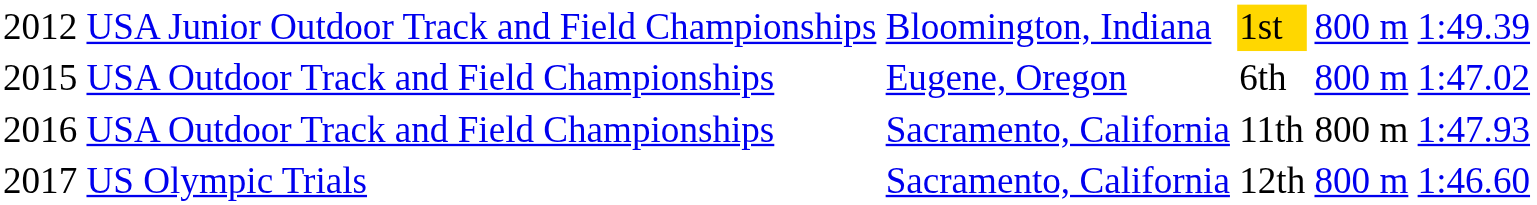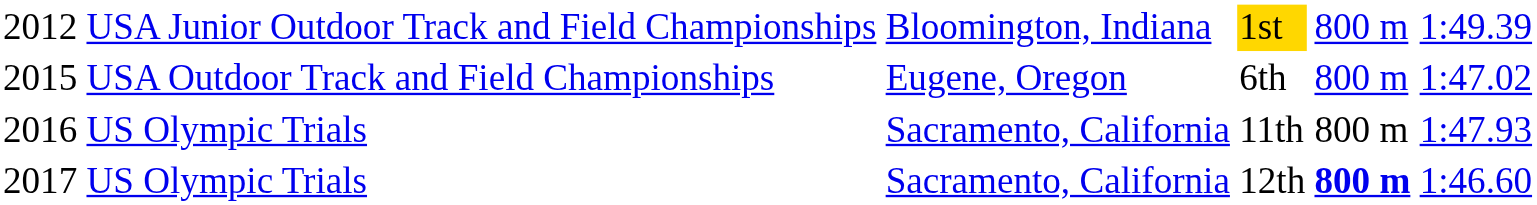 <table>
 <tr>
 <td>2012</td>
 <td><a href='#'>USA Junior Outdoor Track and Field Championships</a></td>
 <td><a href='#'>Bloomington, Indiana</a></td>
 <td bgcolor=gold>1st</td>
 <td><a href='#'>800 m</a></td>
 <td><a href='#'>1:49.39</a></td>
 </tr>
 <tr>
 <td>2015</td>
 <td><a href='#'>USA Outdoor Track and Field Championships</a></td>
 <td><a href='#'>Eugene, Oregon</a></td>
 <td>6th</td>
 <td><a href='#'>800 m</a></td>
 <td><a href='#'>1:47.02</a></td>
 </tr>
 <tr>
 <td>2016</td>
-<td><a href='#'>USA Outdoor Track and Field Championships</a></td>
+<td><a href='#'>US Olympic Trials</a></td>
 <td><a href='#'>Sacramento, California</a></td>
 <td>11th</td>
 <td>800 m</td>
 <td><a href='#'>1:47.93</a></td>
 </tr>
 <tr>
 <td>2017</td>
 <td><a href='#'>US Olympic Trials</a></td>
 <td><a href='#'>Sacramento, California</a></td>
 <td>12th</td>
-<td><a href='#'>800 m</a></td>
+<td><strong><a href='#'>800 m</a></strong></td>
 <td><a href='#'>1:46.60</a></td>
 </tr>
 </table>
